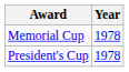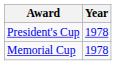 <table class="wikitable">
 <tr>
 <th>Award</th>
 <th>Year</th>
 </tr>
 <tr>
+<td><a href='#'>President's Cup</a></td>
+<td><a href='#'>1978</a></td>
+</tr>
+<tr>
 <td><a href='#'>Memorial Cup</a></td>
 <td><a href='#'>1978</a></td>
 </tr>
-<tr>
-<td><a href='#'>President's Cup</a></td>
-<td><a href='#'>1978</a></td>
-</tr>
 </table>
